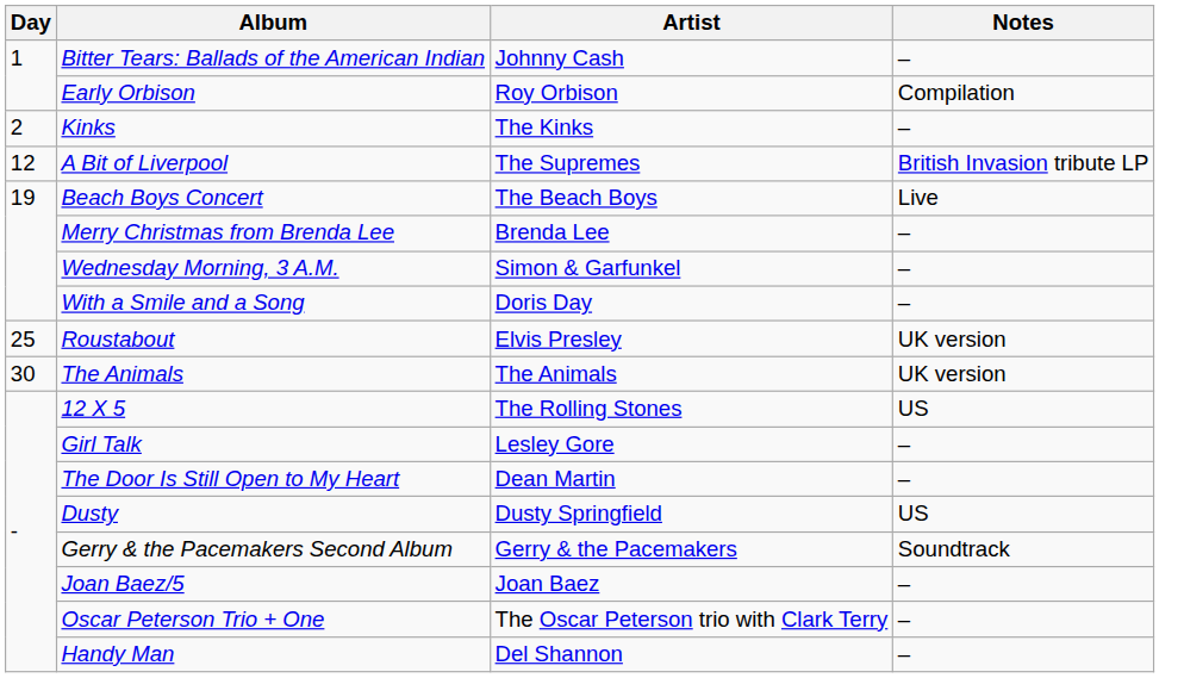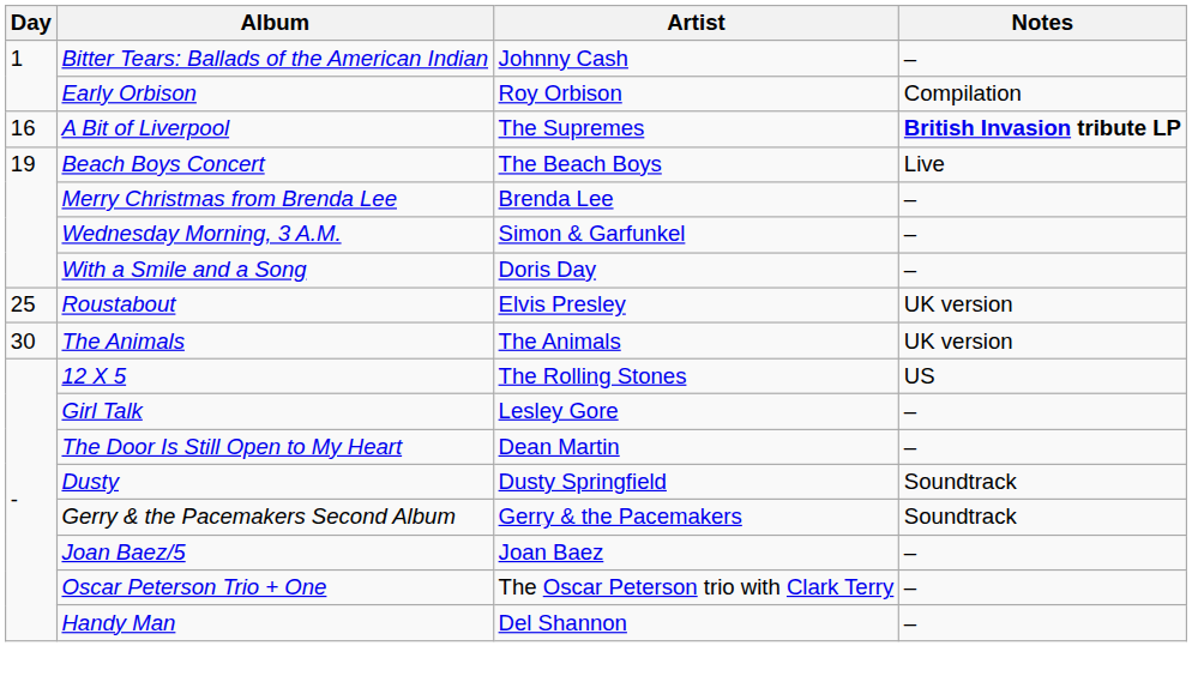 <table class="wikitable">
 <tr>
 <th>Day</th>
 <th>Album</th>
 <th>Artist</th>
 <th>Notes</th>
 </tr>
 <tr>
 <td rowspan="2" style="vertical-align:top;">1</td>
 <td><em><a href='#'>Bitter Tears: Ballads of the American Indian</a></em></td>
 <td><a href='#'>Johnny Cash</a></td>
 <td>–</td>
 </tr>
 <tr>
 <td><em><a href='#'>Early Orbison</a></em></td>
 <td><a href='#'>Roy Orbison</a></td>
 <td>Compilation</td>
 </tr>
 <tr>
-<td style="vertical-align:top;">2</td>
-<td><em><a href='#'>Kinks</a></em></td>
-<td><a href='#'>The Kinks</a></td>
-<td>–</td>
-</tr>
-<tr>
-<td style="vertical-align:top;">12</td>
+<td style="vertical-align:top;">16</td>
 <td><em><a href='#'>A Bit of Liverpool</a></em></td>
 <td><a href='#'>The Supremes</a></td>
-<td><a href='#'>British Invasion</a> tribute LP</td>
+<td><strong><a href='#'>British Invasion</a> tribute LP</strong></td>
 </tr>
 <tr>
 <td rowspan="4" style="vertical-align:top;">19</td>
 <td><em><a href='#'>Beach Boys Concert</a></em></td>
 <td><a href='#'>The Beach Boys</a></td>
 <td>Live</td>
 </tr>
 <tr>
 <td><em><a href='#'>Merry Christmas from Brenda Lee</a></em></td>
 <td><a href='#'>Brenda Lee</a></td>
 <td>–</td>
 </tr>
 <tr>
 <td><em><a href='#'>Wednesday Morning, 3 A.M.</a></em></td>
 <td><a href='#'>Simon & Garfunkel</a></td>
 <td>–</td>
 </tr>
 <tr>
 <td><em><a href='#'>With a Smile and a Song</a></em></td>
 <td><a href='#'>Doris Day</a></td>
 <td>–</td>
 </tr>
 <tr>
 <td style="vertical-align:top;">25</td>
 <td><em><a href='#'>Roustabout</a></em></td>
 <td><a href='#'>Elvis Presley</a></td>
 <td>UK version</td>
 </tr>
 <tr>
 <td style="vertical-align:top;">30</td>
 <td><em><a href='#'>The Animals</a></em></td>
 <td><a href='#'>The Animals</a></td>
 <td>UK version</td>
 </tr>
 <tr>
 <td rowspan="8">-</td>
 <td><em><a href='#'>12 X 5</a></em></td>
 <td><a href='#'>The Rolling Stones</a></td>
 <td>US</td>
 </tr>
 <tr>
 <td><em><a href='#'>Girl Talk</a></em></td>
 <td><a href='#'>Lesley Gore</a></td>
 <td>–</td>
 </tr>
 <tr>
 <td><em><a href='#'>The Door Is Still Open to My Heart</a></em></td>
 <td><a href='#'>Dean Martin</a></td>
 <td>–</td>
 </tr>
 <tr>
 <td><em><a href='#'>Dusty</a></em></td>
 <td><a href='#'>Dusty Springfield</a></td>
-<td>US</td>
+<td>Soundtrack</td>
 </tr>
 <tr>
 <td><em>Gerry & the Pacemakers Second Album</em></td>
 <td><a href='#'>Gerry & the Pacemakers</a></td>
 <td>Soundtrack</td>
 </tr>
 <tr>
 <td><em><a href='#'>Joan Baez/5</a></em></td>
 <td><a href='#'>Joan Baez</a></td>
 <td>–</td>
 </tr>
 <tr>
 <td><em><a href='#'>Oscar Peterson Trio + One</a></em></td>
 <td>The <a href='#'>Oscar Peterson</a> trio with <a href='#'>Clark Terry</a></td>
 <td>–</td>
 </tr>
 <tr>
 <td><em><a href='#'>Handy Man</a></em></td>
 <td><a href='#'>Del Shannon</a></td>
 <td>–</td>
 </tr>
 </table>
